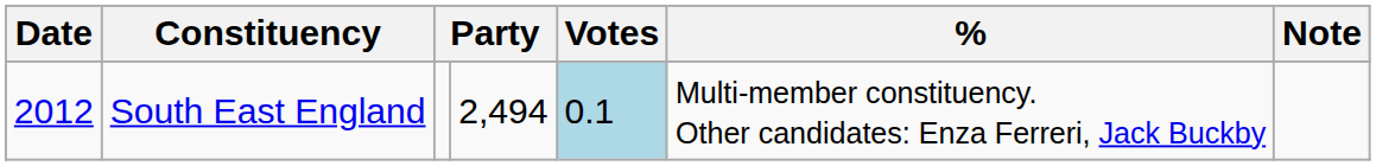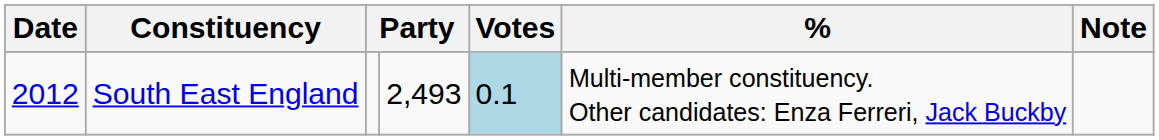 <table class="wikitable">
 <tr>
 <th>Date</th>
 <th>Constituency</th>
 <th colspan=2>Party</th>
 <th>Votes</th>
 <th>%</th>
 <th>Note</th>
 </tr>
 <tr>
 <td><a href='#'>2012</a></td>
 <td><a href='#'>South East England</a></td>
 <td></td>
-<td>2,494</td>
+<td>2,493</td>
 <td style="background: lightblue;">0.1</td>
 <td><small>Multi-member constituency.<br>Other candidates: Enza Ferreri, <a href='#'>Jack Buckby</a></small></td>
 </tr>
 </table>
